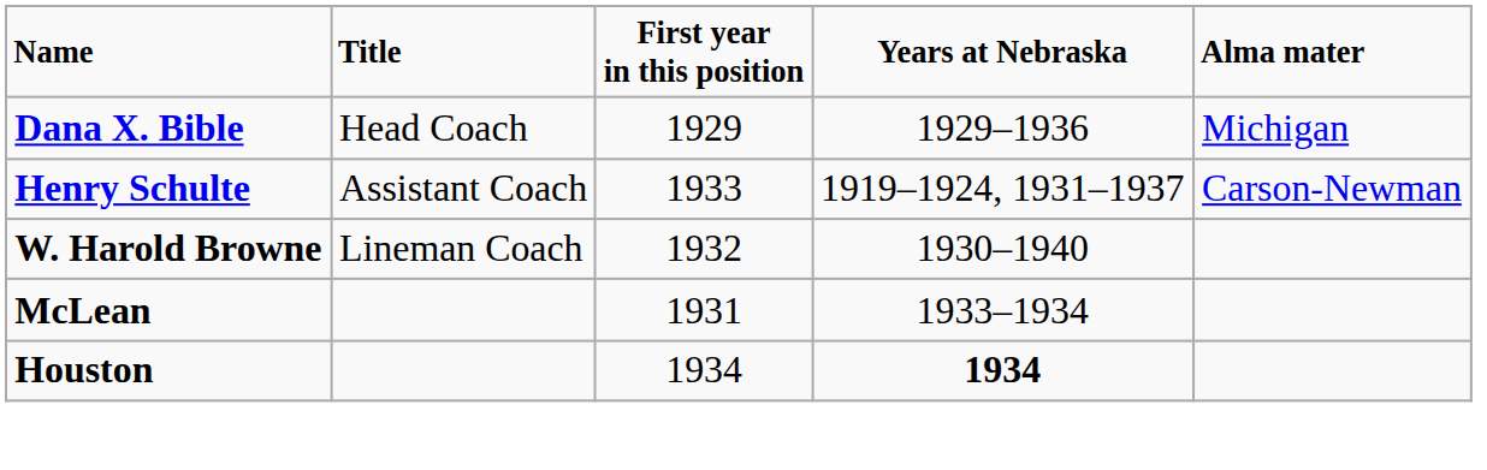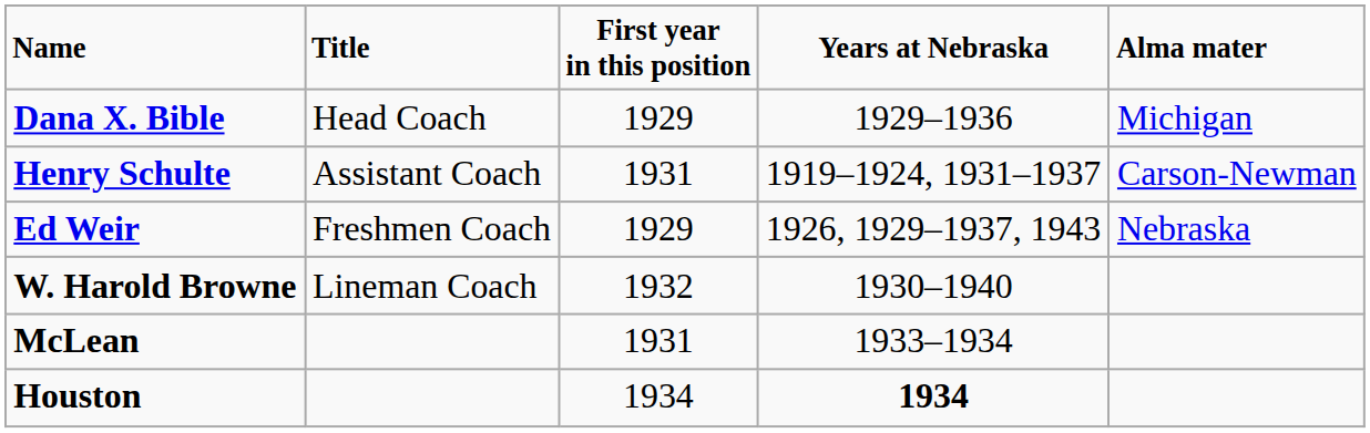 <table class="wikitable">
 <tr style="font-size:smaller">
 <td><strong>Name</strong></td>
 <td><strong>Title</strong></td>
 <td align="center"><strong>First year<br>in this position</strong></td>
 <td align="center"><strong>Years at Nebraska</strong></td>
 <td><strong>Alma mater</strong></td>
 </tr>
 <tr>
 <td><strong><a href='#'>Dana X. Bible</a></strong></td>
 <td>Head Coach</td>
 <td align="center">1929</td>
 <td align="center">1929–1936</td>
 <td><a href='#'>Michigan</a></td>
 </tr>
 <tr>
 <td><strong><a href='#'>Henry Schulte</a></strong></td>
 <td>Assistant Coach</td>
-<td align="center">1933</td>
+<td align="center">1931</td>
 <td align="center">1919–1924, 1931–1937</td>
 <td><a href='#'>Carson-Newman</a></td>
+</tr>
+<tr>
+<td><strong><a href='#'>Ed Weir</a></strong></td>
+<td>Freshmen Coach</td>
+<td align="center">1929</td>
+<td align="center">1926, 1929–1937, 1943</td>
+<td><a href='#'>Nebraska</a></td>
 </tr>
 <tr>
 <td><strong>W. Harold Browne</strong></td>
 <td>Lineman Coach</td>
 <td align="center">1932</td>
 <td align="center">1930–1940</td>
 <td></td>
 </tr>
 <tr>
 <td><strong>McLean</strong></td>
 <td></td>
 <td align="center">1931</td>
 <td align="center">1933–1934</td>
 <td></td>
 </tr>
 <tr>
 <td><strong>Houston</strong></td>
 <td></td>
 <td align="center">1934</td>
 <td align="center"><strong>1934</strong></td>
 <td></td>
 </tr>
 </table>
